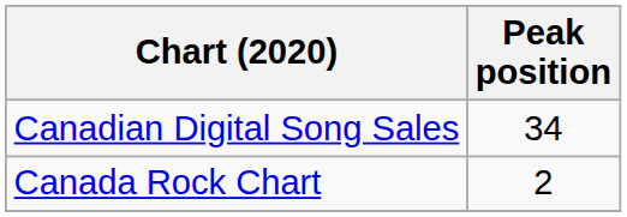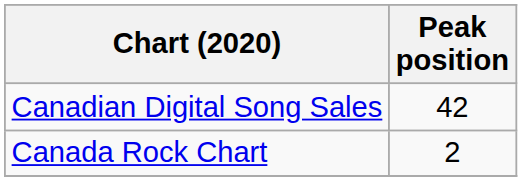 <table class="wikitable sortable">
 <tr>
 <th>Chart (2020)</th>
 <th>Peak<br>position</th>
 </tr>
 <tr>
 <td><a href='#'>Canadian Digital Song Sales</a></td>
-<td align="center">34</td>
+<td align="center">42</td>
 </tr>
 <tr>
 <td><a href='#'>Canada Rock Chart</a></td>
 <td align="center">2</td>
 </tr>
 <tr>
 </tr>
 </table>
